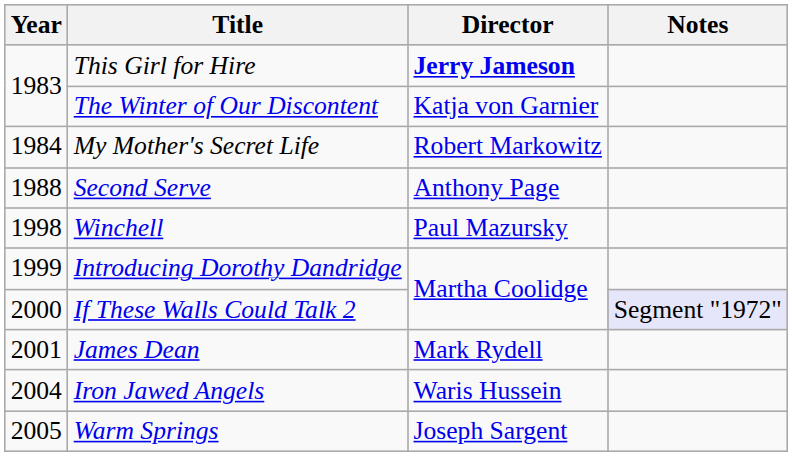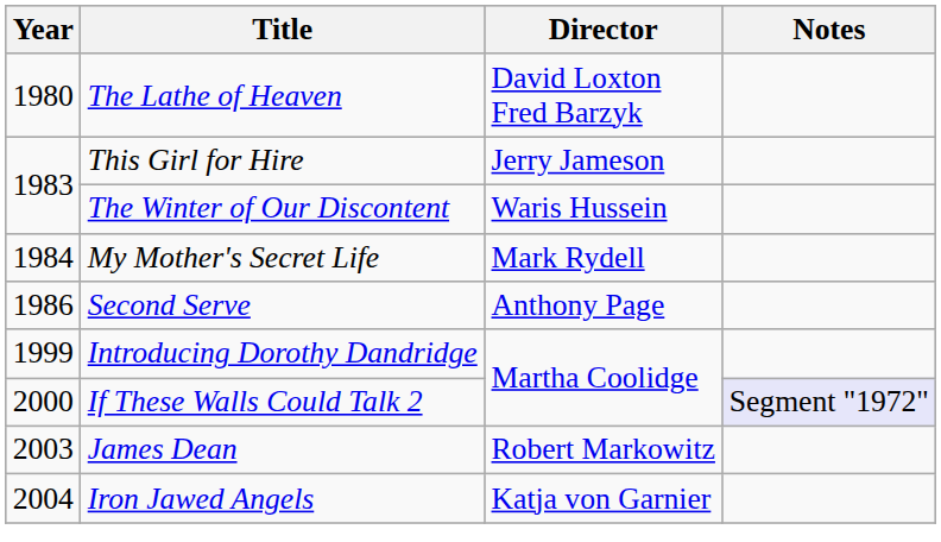 <table class="wikitable">
 <tr>
 <th>Year</th>
 <th>Title</th>
 <th>Director</th>
 <th>Notes</th>
 </tr>
 <tr>
+<td>1980</td>
+<td><em><a href='#'>The Lathe of Heaven</a></em></td>
+<td><a href='#'>David Loxton</a><br><a href='#'>Fred Barzyk</a></td>
+<td></td>
+</tr>
+<tr>
 <td rowspan=2>1983</td>
 <td><em>This Girl for Hire</em></td>
-<td><strong><a href='#'>Jerry Jameson</a></strong></td>
+<td><a href='#'>Jerry Jameson</a></td>
 <td></td>
 </tr>
 <tr>
 <td><em><a href='#'>The Winter of Our Discontent</a></em></td>
-<td><a href='#'>Katja von Garnier</a></td>
+<td><a href='#'>Waris Hussein</a></td>
 <td></td>
 </tr>
 <tr>
 <td>1984</td>
 <td><em>My Mother's Secret Life</em></td>
-<td><a href='#'>Robert Markowitz</a></td>
+<td><a href='#'>Mark Rydell</a></td>
 <td></td>
 </tr>
 <tr>
-<td>1988</td>
+<td>1986</td>
 <td><em><a href='#'>Second Serve</a></em></td>
 <td><a href='#'>Anthony Page</a></td>
-<td></td>
-</tr>
-<tr>
-<td>1998</td>
-<td><em><a href='#'>Winchell</a></em></td>
-<td><a href='#'>Paul Mazursky</a></td>
 <td></td>
 </tr>
 <tr>
 <td>1999</td>
 <td><em><a href='#'>Introducing Dorothy Dandridge</a></em></td>
 <td rowspan=2><a href='#'>Martha Coolidge</a></td>
 <td></td>
 </tr>
 <tr>
 <td>2000</td>
 <td><em><a href='#'>If These Walls Could Talk 2</a></em></td>
 <td style="background: lavender;">Segment "1972"</td>
 </tr>
 <tr>
-<td>2001</td>
+<td>2003</td>
 <td><em><a href='#'>James Dean</a></em></td>
-<td><a href='#'>Mark Rydell</a></td>
+<td><a href='#'>Robert Markowitz</a></td>
 <td></td>
 </tr>
 <tr>
 <td>2004</td>
 <td><em><a href='#'>Iron Jawed Angels</a></em></td>
-<td><a href='#'>Waris Hussein</a></td>
-<td></td>
-</tr>
-<tr>
-<td>2005</td>
-<td><em><a href='#'>Warm Springs</a></em></td>
-<td><a href='#'>Joseph Sargent</a></td>
+<td><a href='#'>Katja von Garnier</a></td>
 <td></td>
 </tr>
 </table>
